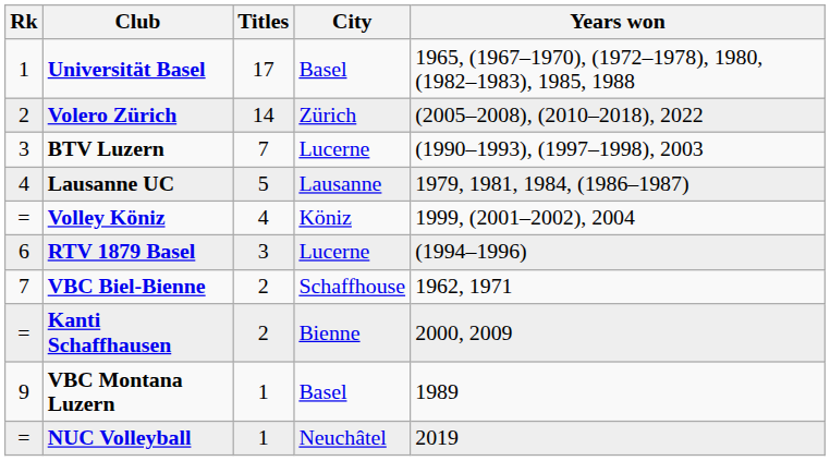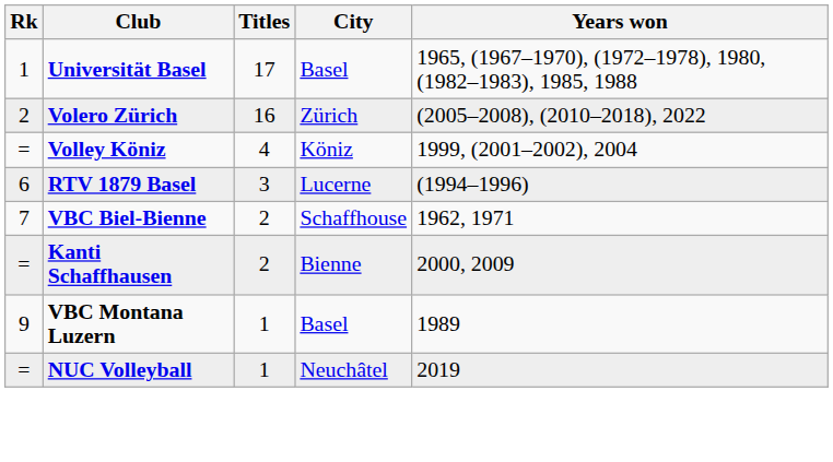 <table class="wikitable">
 <tr>
 <th scope="col">Rk</th>
 <th scope="col">Club</th>
 <th scope="col">Titles</th>
 <th scope="col">City</th>
 <th scope="col">Years won</th>
 </tr>
 <tr>
 <td align="center">1</td>
 <td><strong><a href='#'>Universität Basel</a></strong></td>
 <td align="center">17</td>
 <td><a href='#'>Basel</a></td>
 <td>1965, (1967–1970), (1972–1978), 1980, (1982–1983), 1985, 1988</td>
 </tr>
 <tr style="background:#eee">
 <td align="center">2</td>
 <td><strong><a href='#'>Volero Zürich</a></strong></td>
-<td align="center">14</td>
+<td align="center">16</td>
 <td><a href='#'>Zürich</a></td>
 <td>(2005–2008), (2010–2018), 2022</td>
-</tr>
-<tr>
-<td align="center">3</td>
-<td><strong>BTV Luzern</strong></td>
-<td align="center">7</td>
-<td><a href='#'>Lucerne</a></td>
-<td>(1990–1993), (1997–1998), 2003</td>
-</tr>
-<tr style="background:#eee">
-<td align="center">4</td>
-<td><strong>Lausanne UC</strong></td>
-<td align="center">5</td>
-<td><a href='#'>Lausanne</a></td>
-<td>1979, 1981, 1984, (1986–1987)</td>
 </tr>
 <tr>
 <td align="center">=</td>
 <td><strong><a href='#'>Volley Köniz</a></strong></td>
 <td align="center">4</td>
 <td><a href='#'>Köniz</a></td>
 <td>1999, (2001–2002), 2004</td>
 </tr>
 <tr style="background:#eee">
 <td align="center">6</td>
 <td><strong><a href='#'>RTV 1879 Basel</a></strong></td>
 <td align="center">3</td>
 <td><a href='#'>Lucerne</a></td>
 <td>(1994–1996)</td>
 </tr>
 <tr>
 <td align="center">7</td>
 <td><strong><a href='#'>VBC Biel-Bienne</a></strong></td>
 <td align="center">2</td>
 <td><a href='#'>Schaffhouse</a></td>
 <td>1962, 1971</td>
 </tr>
 <tr style="background:#eee">
 <td align="center">=</td>
 <td><strong><a href='#'>Kanti Schaffhausen</a></strong></td>
 <td align="center">2</td>
 <td><a href='#'>Bienne</a></td>
 <td>2000, 2009</td>
 </tr>
 <tr>
 <td align="center">9</td>
 <td><strong>VBC Montana Luzern</strong></td>
 <td align="center">1</td>
 <td><a href='#'>Basel</a></td>
 <td>1989</td>
 </tr>
 <tr style="background:#eee">
 <td align="center">=</td>
 <td><strong><a href='#'>NUC Volleyball</a></strong></td>
 <td align="center">1</td>
 <td><a href='#'>Neuchâtel</a></td>
 <td>2019</td>
 </tr>
 </table>
